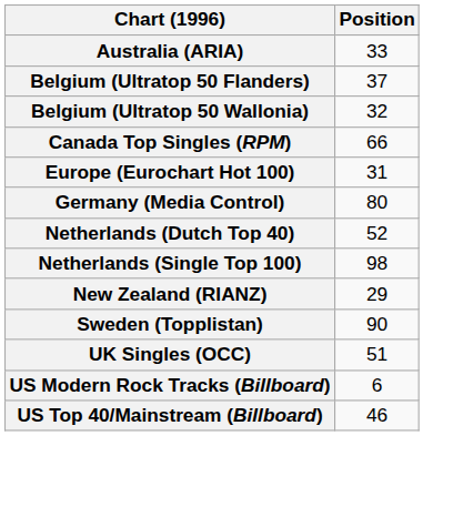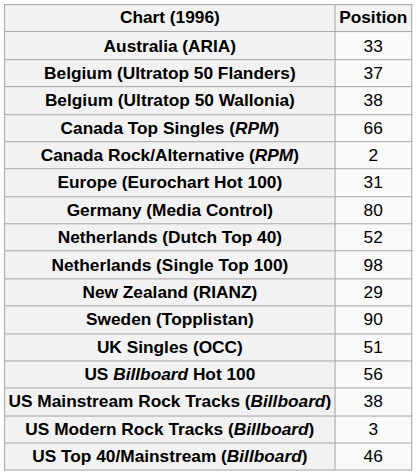 <table class="wikitable sortable plainrowheaders" style="text-align:center">
 <tr>
 <th>Chart (1996)</th>
 <th>Position</th>
 </tr>
 <tr>
 <th scope="row">Australia (ARIA)</th>
 <td>33</td>
 </tr>
 <tr>
 <th scope="row">Belgium (Ultratop 50 Flanders)</th>
 <td>37</td>
 </tr>
 <tr>
 <th scope="row">Belgium (Ultratop 50 Wallonia)</th>
-<td>32</td>
+<td>38</td>
 </tr>
 <tr>
 <th scope="row">Canada Top Singles (<em>RPM</em>)</th>
 <td>66</td>
+</tr>
+<tr>
+<th scope="row">Canada Rock/Alternative (<em>RPM</em>)</th>
+<td>2</td>
 </tr>
 <tr>
 <th scope="row">Europe (Eurochart Hot 100)</th>
 <td>31</td>
 </tr>
 <tr>
 <th scope="row">Germany (Media Control)</th>
 <td>80</td>
 </tr>
 <tr>
 <th scope="row">Netherlands (Dutch Top 40)</th>
 <td>52</td>
 </tr>
 <tr>
 <th scope="row">Netherlands (Single Top 100)</th>
 <td>98</td>
 </tr>
 <tr>
 <th scope="row">New Zealand (RIANZ)</th>
 <td>29</td>
 </tr>
 <tr>
 <th scope="row">Sweden (Topplistan)</th>
 <td>90</td>
 </tr>
 <tr>
 <th scope="row">UK Singles (OCC)</th>
 <td>51</td>
 </tr>
 <tr>
+<th scope="row">US <em>Billboard</em> Hot 100</th>
+<td>56</td>
+</tr>
+<tr>
+<th scope="row">US Mainstream Rock Tracks (<em>Billboard</em>)</th>
+<td>38</td>
+</tr>
+<tr>
 <th scope="row">US Modern Rock Tracks (<em>Billboard</em>)</th>
-<td>6</td>
+<td>3</td>
 </tr>
 <tr>
 <th scope="row">US Top 40/Mainstream (<em>Billboard</em>)</th>
 <td>46</td>
 </tr>
 </table>
